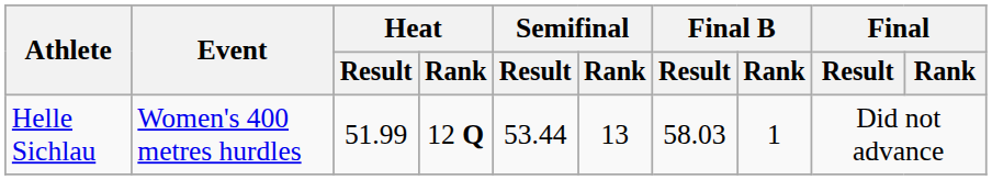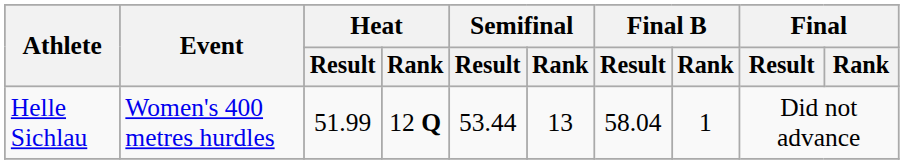 <table class="wikitable" style="font-size:90%; width:40%">
 <tr>
 <th rowspan="2">Athlete</th>
 <th rowspan="2">Event</th>
 <th colspan="2">Heat</th>
 <th colspan="2">Semifinal</th>
 <th colspan="2">Final B</th>
 <th colspan="2">Final</th>
 </tr>
 <tr style="font-size:95%">
 <th>Result</th>
 <th>Rank</th>
 <th>Result</th>
 <th>Rank</th>
 <th>Result</th>
 <th>Rank</th>
 <th>Result</th>
 <th>Rank</th>
 </tr>
 <tr align=center>
 <td align=left><a href='#'>Helle Sichlau</a></td>
 <td align=left><a href='#'>Women's 400 metres hurdles</a></td>
 <td>51.99</td>
 <td>12 <strong>Q</strong></td>
 <td>53.44</td>
 <td>13</td>
-<td>58.03</td>
+<td>58.04</td>
 <td>1</td>
 <td colspan=2>Did not advance</td>
 </tr>
 </table>
